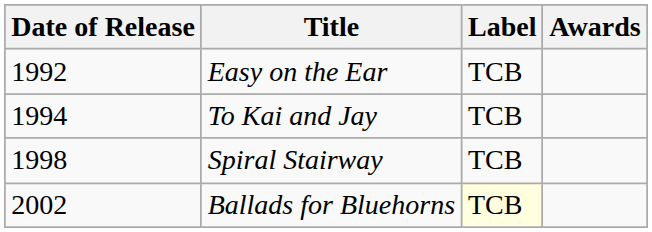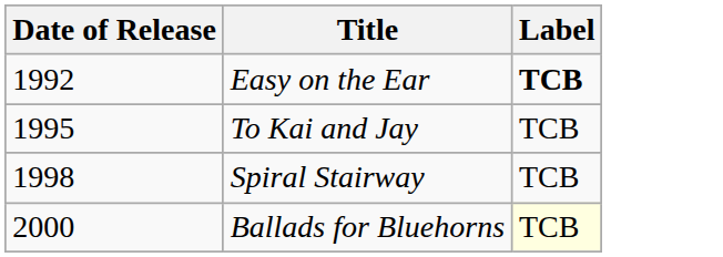 <table class="wikitable">
 <tr>
 <th>Date of Release</th>
 <th>Title</th>
 <th>Label</th>
-<th>Awards</th>
 </tr>
 <tr>
 <td>1992</td>
 <td><em>Easy on the Ear</em></td>
-<td>TCB</td>
-<td></td>
+<td><strong>TCB</strong></td>
 </tr>
 <tr>
-<td>1994</td>
+<td>1995</td>
 <td><em>To Kai and Jay</em></td>
 <td>TCB</td>
-<td></td>
 </tr>
 <tr>
 <td>1998</td>
 <td><em>Spiral Stairway</em></td>
 <td>TCB</td>
-<td></td>
 </tr>
 <tr>
-<td>2002</td>
+<td>2000</td>
 <td><em>Ballads for Bluehorns</em></td>
 <td style="background: lightyellow;">TCB</td>
-<td></td>
 </tr>
 </table>
